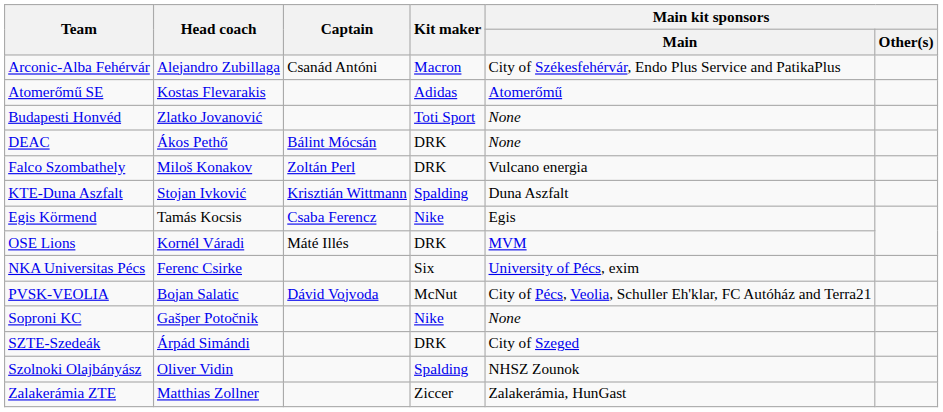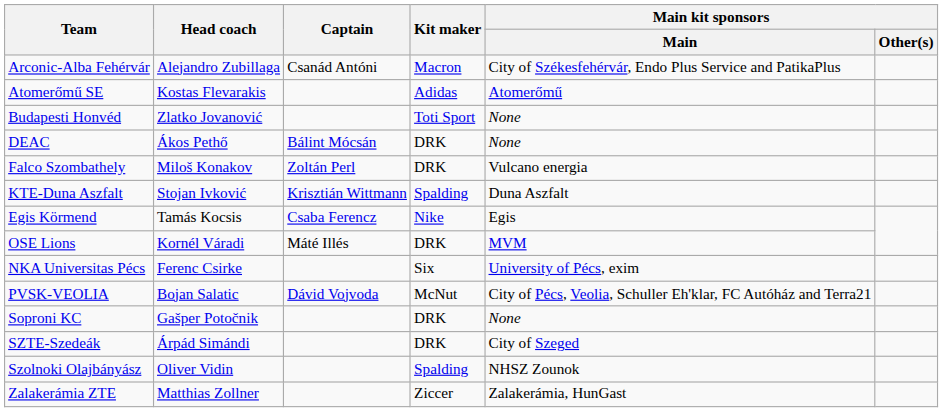 <table class="wikitable sortable sticky-header" style="font-size:85%;">
 <tr>
 <th rowspan="2">Team</th>
 <th rowspan="2">Head coach</th>
 <th rowspan="2">Captain</th>
 <th rowspan="2">Kit maker</th>
 <th colspan="2">Main kit sponsors</th>
 </tr>
 <tr>
 <th>Main</th>
 <th>Other(s)</th>
 </tr>
 <tr>
 <td><a href='#'>Arconic-Alba Fehérvár</a></td>
 <td> <a href='#'>Alejandro Zubillaga</a></td>
 <td> Csanád Antóni</td>
 <td><a href='#'>Macron</a></td>
 <td>City of <a href='#'>Székesfehérvár</a>, Endo Plus Service and PatikaPlus</td>
 <td></td>
 </tr>
 <tr>
 <td><a href='#'>Atomerőmű SE</a></td>
 <td> <a href='#'>Kostas Flevarakis</a></td>
 <td></td>
 <td><a href='#'>Adidas</a></td>
 <td><a href='#'>Atomerőmű</a></td>
 <td></td>
 </tr>
 <tr>
 <td><a href='#'>Budapesti Honvéd</a></td>
 <td> <a href='#'>Zlatko Jovanović</a></td>
 <td></td>
 <td><a href='#'>Toti Sport</a></td>
 <td><em>None</em></td>
 <td></td>
 </tr>
 <tr>
 <td><a href='#'>DEAC</a></td>
 <td> <a href='#'>Ákos Pethő</a></td>
 <td> <a href='#'>Bálint Mócsán</a></td>
 <td>DRK</td>
 <td><em>None</em></td>
 <td></td>
 </tr>
 <tr>
 <td><a href='#'>Falco Szombathely</a></td>
 <td> <a href='#'>Miloš Konakov</a></td>
 <td> <a href='#'>Zoltán Perl</a></td>
 <td>DRK</td>
 <td>Vulcano energia</td>
 <td></td>
 </tr>
 <tr>
 <td><a href='#'>KTE-Duna Aszfalt</a></td>
 <td>  <a href='#'>Stojan Ivković</a></td>
 <td> <a href='#'>Krisztián Wittmann</a></td>
 <td><a href='#'>Spalding</a></td>
 <td>Duna Aszfalt</td>
 <td></td>
 </tr>
 <tr>
 <td><a href='#'>Egis Körmend</a></td>
 <td> Tamás Kocsis</td>
 <td> <a href='#'>Csaba Ferencz</a></td>
 <td><a href='#'>Nike</a></td>
 <td>Egis</td>
 </tr>
 <tr>
 <td><a href='#'>OSE Lions</a></td>
 <td> <a href='#'>Kornél Váradi</a></td>
 <td> Máté Illés</td>
 <td>DRK</td>
 <td><a href='#'>MVM</a></td>
 </tr>
 <tr>
 <td><a href='#'>NKA Universitas Pécs</a></td>
 <td> <a href='#'>Ferenc Csirke</a></td>
 <td></td>
 <td>Six</td>
 <td><a href='#'>University of Pécs</a>, exim</td>
 <td></td>
 </tr>
 <tr>
 <td><a href='#'>PVSK-VEOLIA</a></td>
 <td> <a href='#'>Bojan Salatic</a></td>
 <td> <a href='#'>Dávid Vojvoda</a></td>
 <td>McNut</td>
 <td>City of <a href='#'>Pécs</a>, <a href='#'>Veolia</a>, Schuller Eh'klar, FC Autóház and Terra21</td>
 <td></td>
 </tr>
 <tr>
 <td><a href='#'>Soproni KC</a></td>
 <td> <a href='#'>Gašper Potočnik</a></td>
 <td></td>
-<td><a href='#'>Nike</a></td>
+<td>DRK</td>
 <td><em>None</em></td>
 <td></td>
 </tr>
 <tr>
 <td><a href='#'>SZTE-Szedeák</a></td>
 <td> <a href='#'>Árpád Simándi</a></td>
 <td></td>
 <td>DRK</td>
 <td>City of <a href='#'>Szeged</a></td>
 <td></td>
 </tr>
 <tr>
 <td><a href='#'>Szolnoki Olajbányász</a></td>
 <td> <a href='#'>Oliver Vidin</a></td>
 <td></td>
 <td><a href='#'>Spalding</a></td>
 <td>NHSZ Zounok</td>
 <td></td>
 </tr>
 <tr>
 <td><a href='#'>Zalakerámia ZTE</a></td>
 <td> <a href='#'>Matthias Zollner</a></td>
 <td></td>
 <td>Ziccer</td>
 <td>Zalakerámia, HunGast</td>
 <td></td>
 </tr>
 </table>
